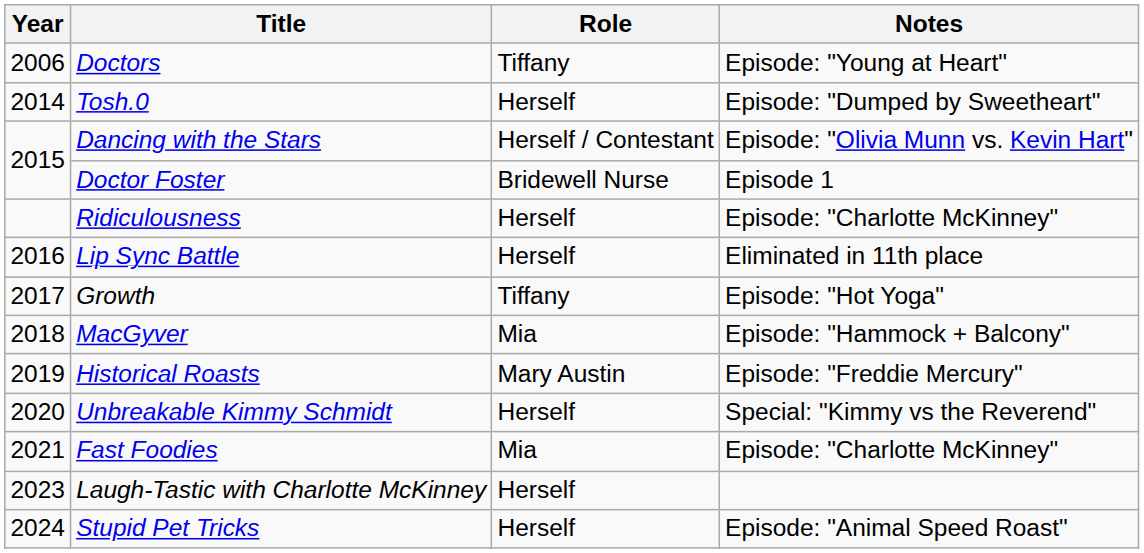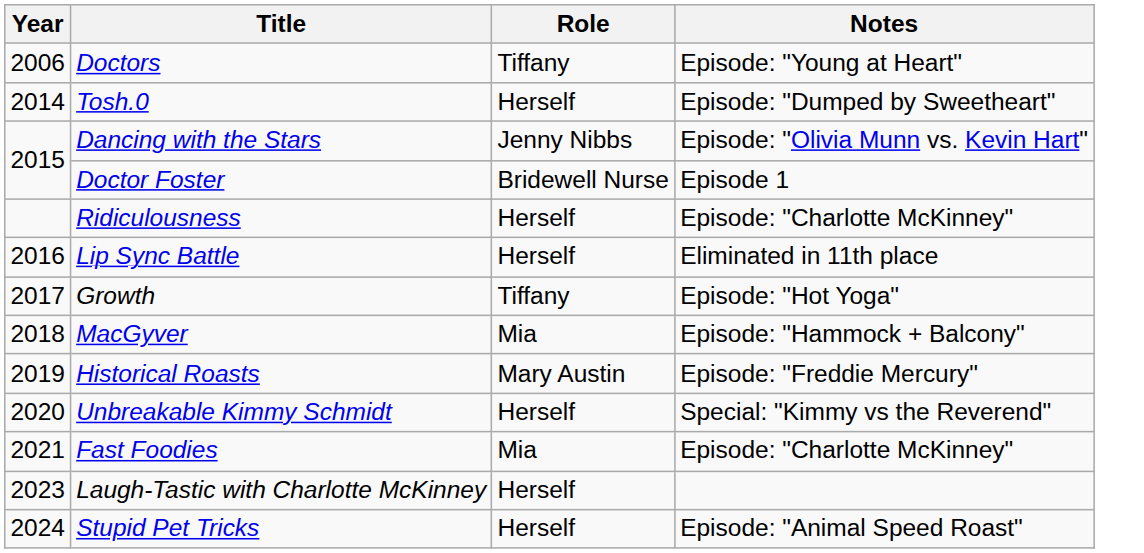 <table class="wikitable sortable">
 <tr>
 <th>Year</th>
 <th>Title</th>
 <th>Role</th>
 <th class="unsortable">Notes</th>
 </tr>
 <tr>
 <td>2006</td>
 <td><em><a href='#'>Doctors</a></em></td>
 <td>Tiffany</td>
 <td>Episode: "Young at Heart"</td>
 </tr>
 <tr>
 <td>2014</td>
 <td><em><a href='#'>Tosh.0</a></em></td>
 <td>Herself</td>
 <td>Episode: "Dumped by Sweetheart"</td>
 </tr>
 <tr>
 <td rowspan="2">2015</td>
 <td><em><a href='#'>Dancing with the Stars</a></em></td>
-<td>Herself / Contestant</td>
+<td>Jenny Nibbs</td>
 <td>Episode: "<a href='#'>Olivia Munn</a> vs. <a href='#'>Kevin Hart</a>"</td>
 </tr>
 <tr>
 <td><em><a href='#'>Doctor Foster</a></em></td>
 <td>Bridewell Nurse</td>
 <td>Episode 1</td>
 </tr>
 <tr>
 <td></td>
 <td><em><a href='#'>Ridiculousness</a></em></td>
 <td>Herself</td>
 <td>Episode: "Charlotte McKinney"</td>
 </tr>
 <tr>
 <td>2016</td>
 <td><em><a href='#'>Lip Sync Battle</a></em></td>
 <td>Herself</td>
 <td>Eliminated in 11th place</td>
 </tr>
 <tr>
 <td>2017</td>
 <td><em>Growth</em></td>
 <td>Tiffany</td>
 <td>Episode: "Hot Yoga"</td>
 </tr>
 <tr>
 <td>2018</td>
 <td><em><a href='#'>MacGyver</a></em></td>
 <td>Mia</td>
 <td>Episode: "Hammock + Balcony"</td>
 </tr>
 <tr>
 <td>2019</td>
 <td><em><a href='#'>Historical Roasts</a></em></td>
 <td>Mary Austin</td>
 <td>Episode: "Freddie Mercury"</td>
 </tr>
 <tr>
 <td>2020</td>
 <td><em><a href='#'>Unbreakable Kimmy Schmidt</a></em></td>
 <td>Herself</td>
 <td>Special: "Kimmy vs the Reverend"</td>
 </tr>
 <tr>
 <td>2021</td>
 <td><em><a href='#'>Fast Foodies</a></em></td>
 <td>Mia</td>
 <td>Episode: "Charlotte McKinney"</td>
 </tr>
 <tr>
 <td>2023</td>
 <td><em>Laugh-Tastic with Charlotte McKinney</em></td>
 <td>Herself</td>
 <td></td>
 </tr>
 <tr>
 <td>2024</td>
 <td><em><a href='#'>Stupid Pet Tricks</a></em></td>
 <td>Herself</td>
 <td>Episode: "Animal Speed Roast"</td>
 </tr>
 </table>
